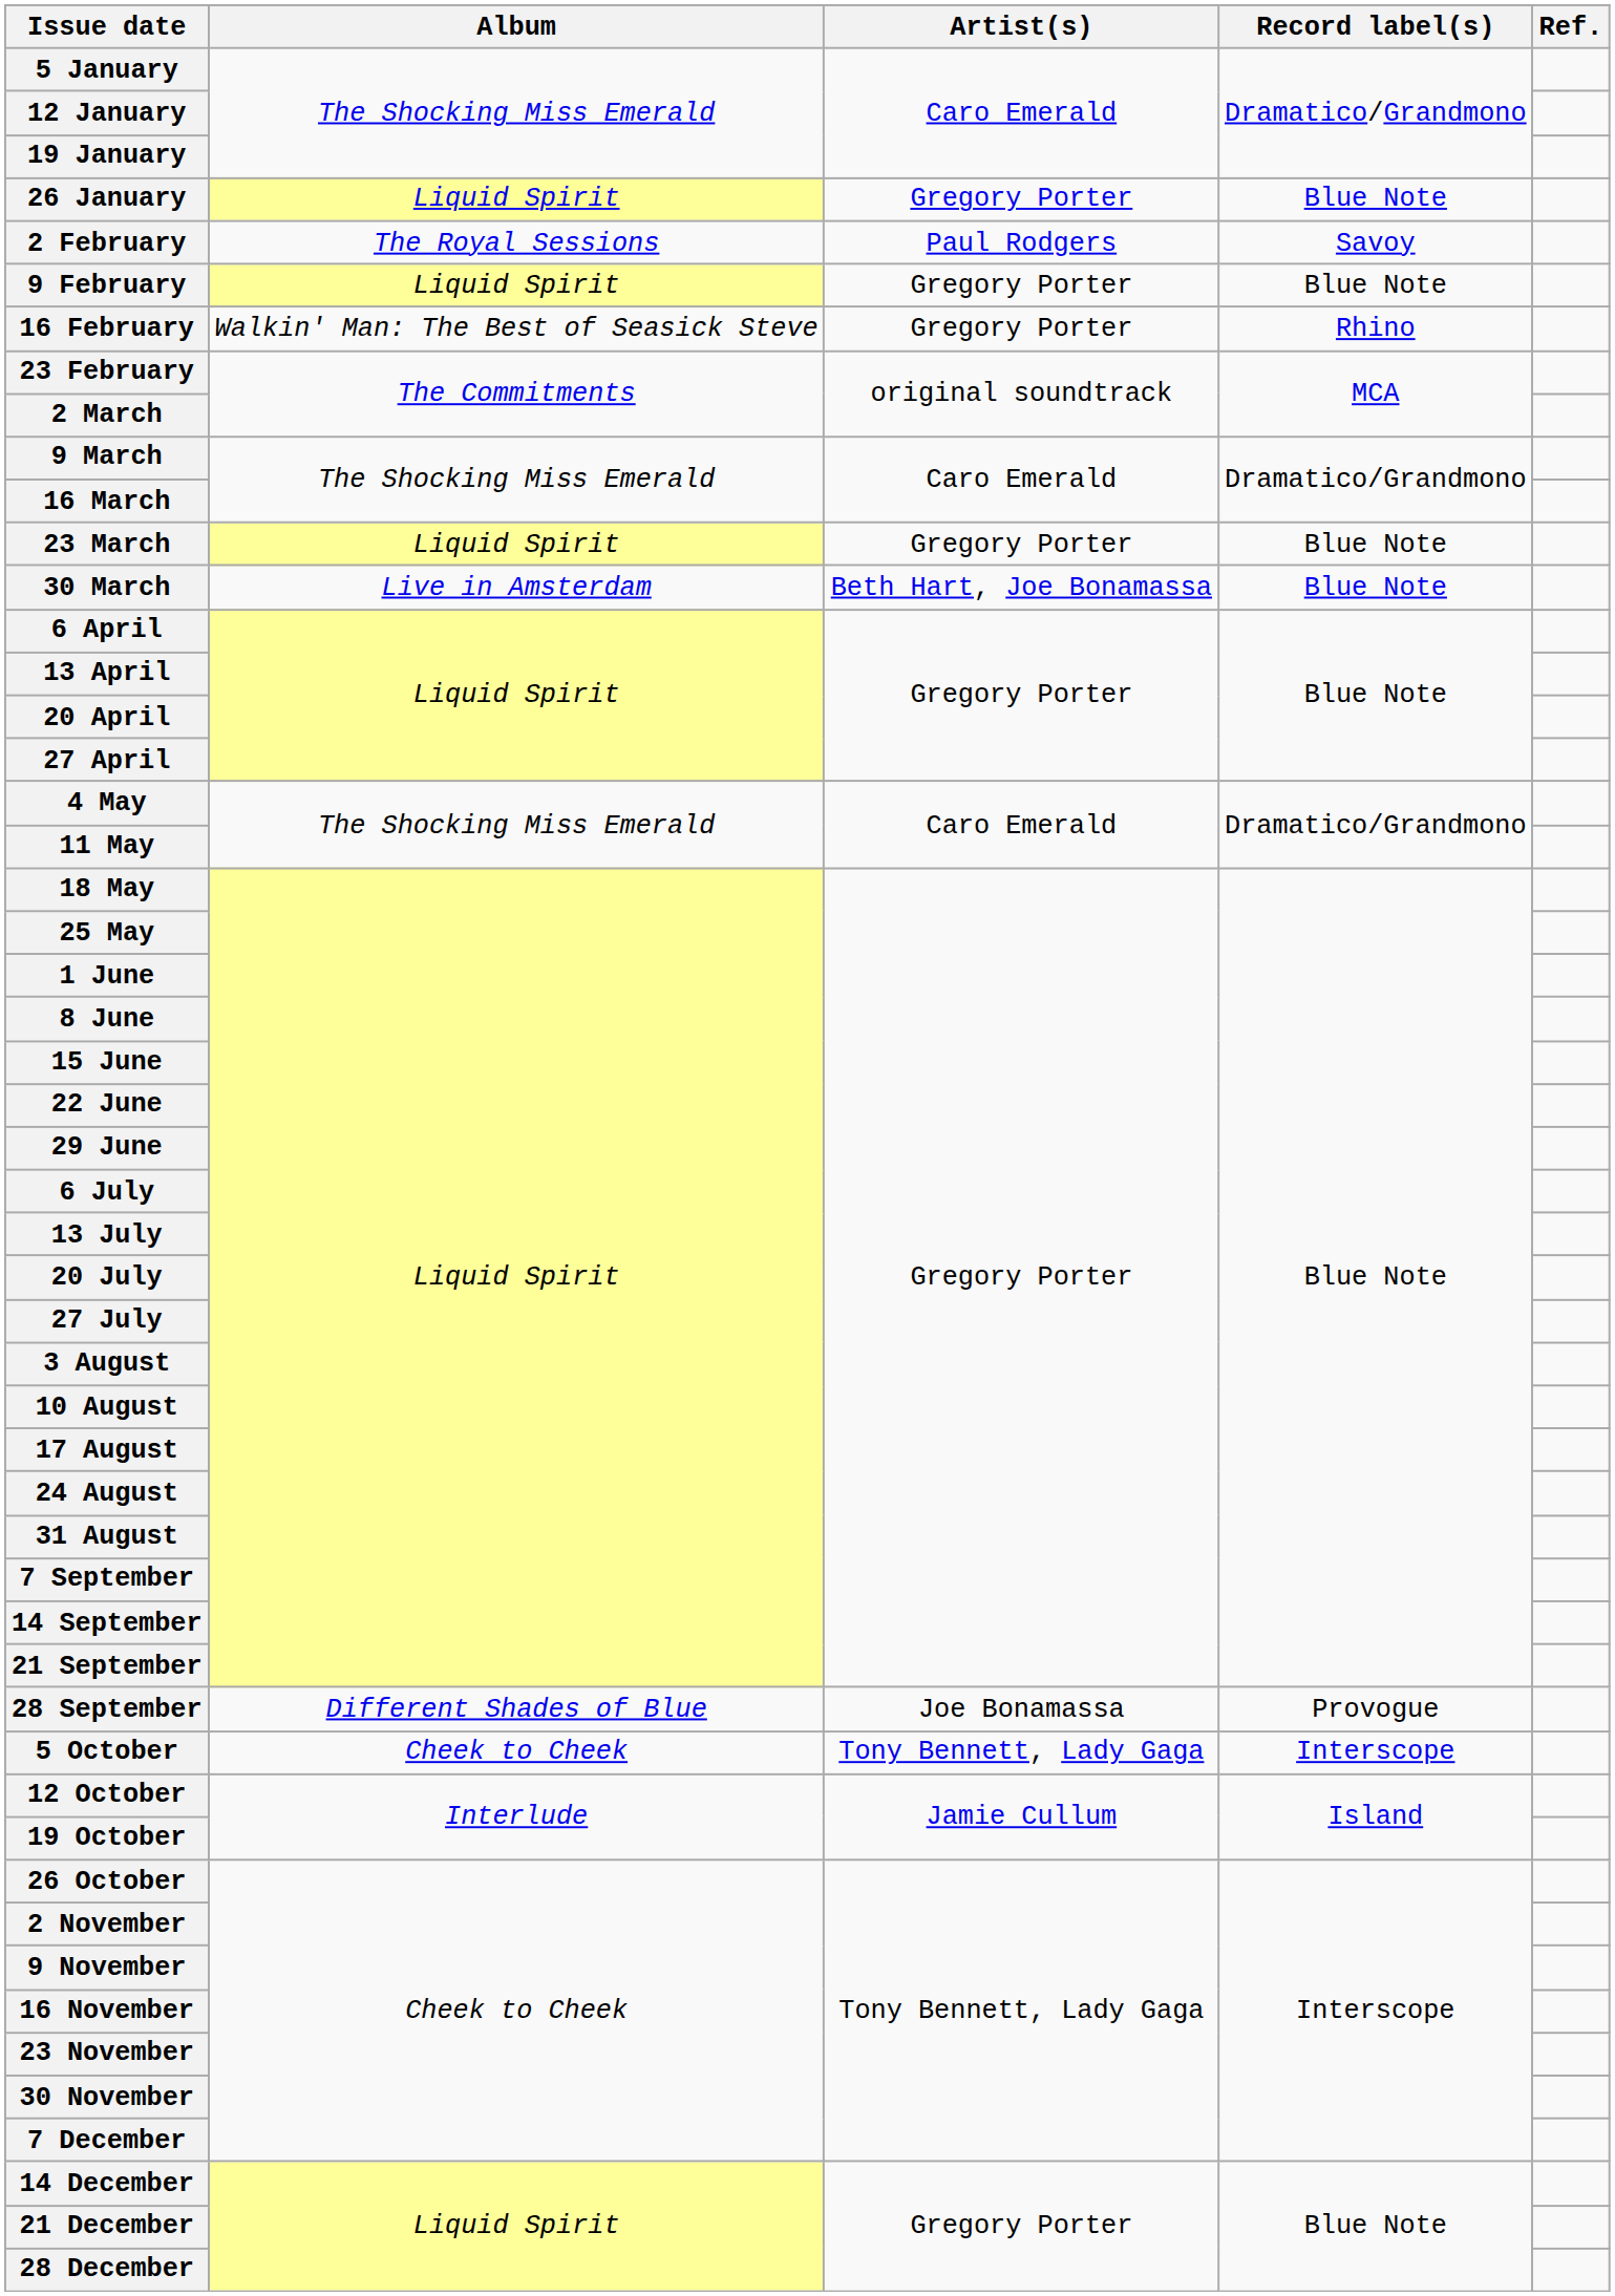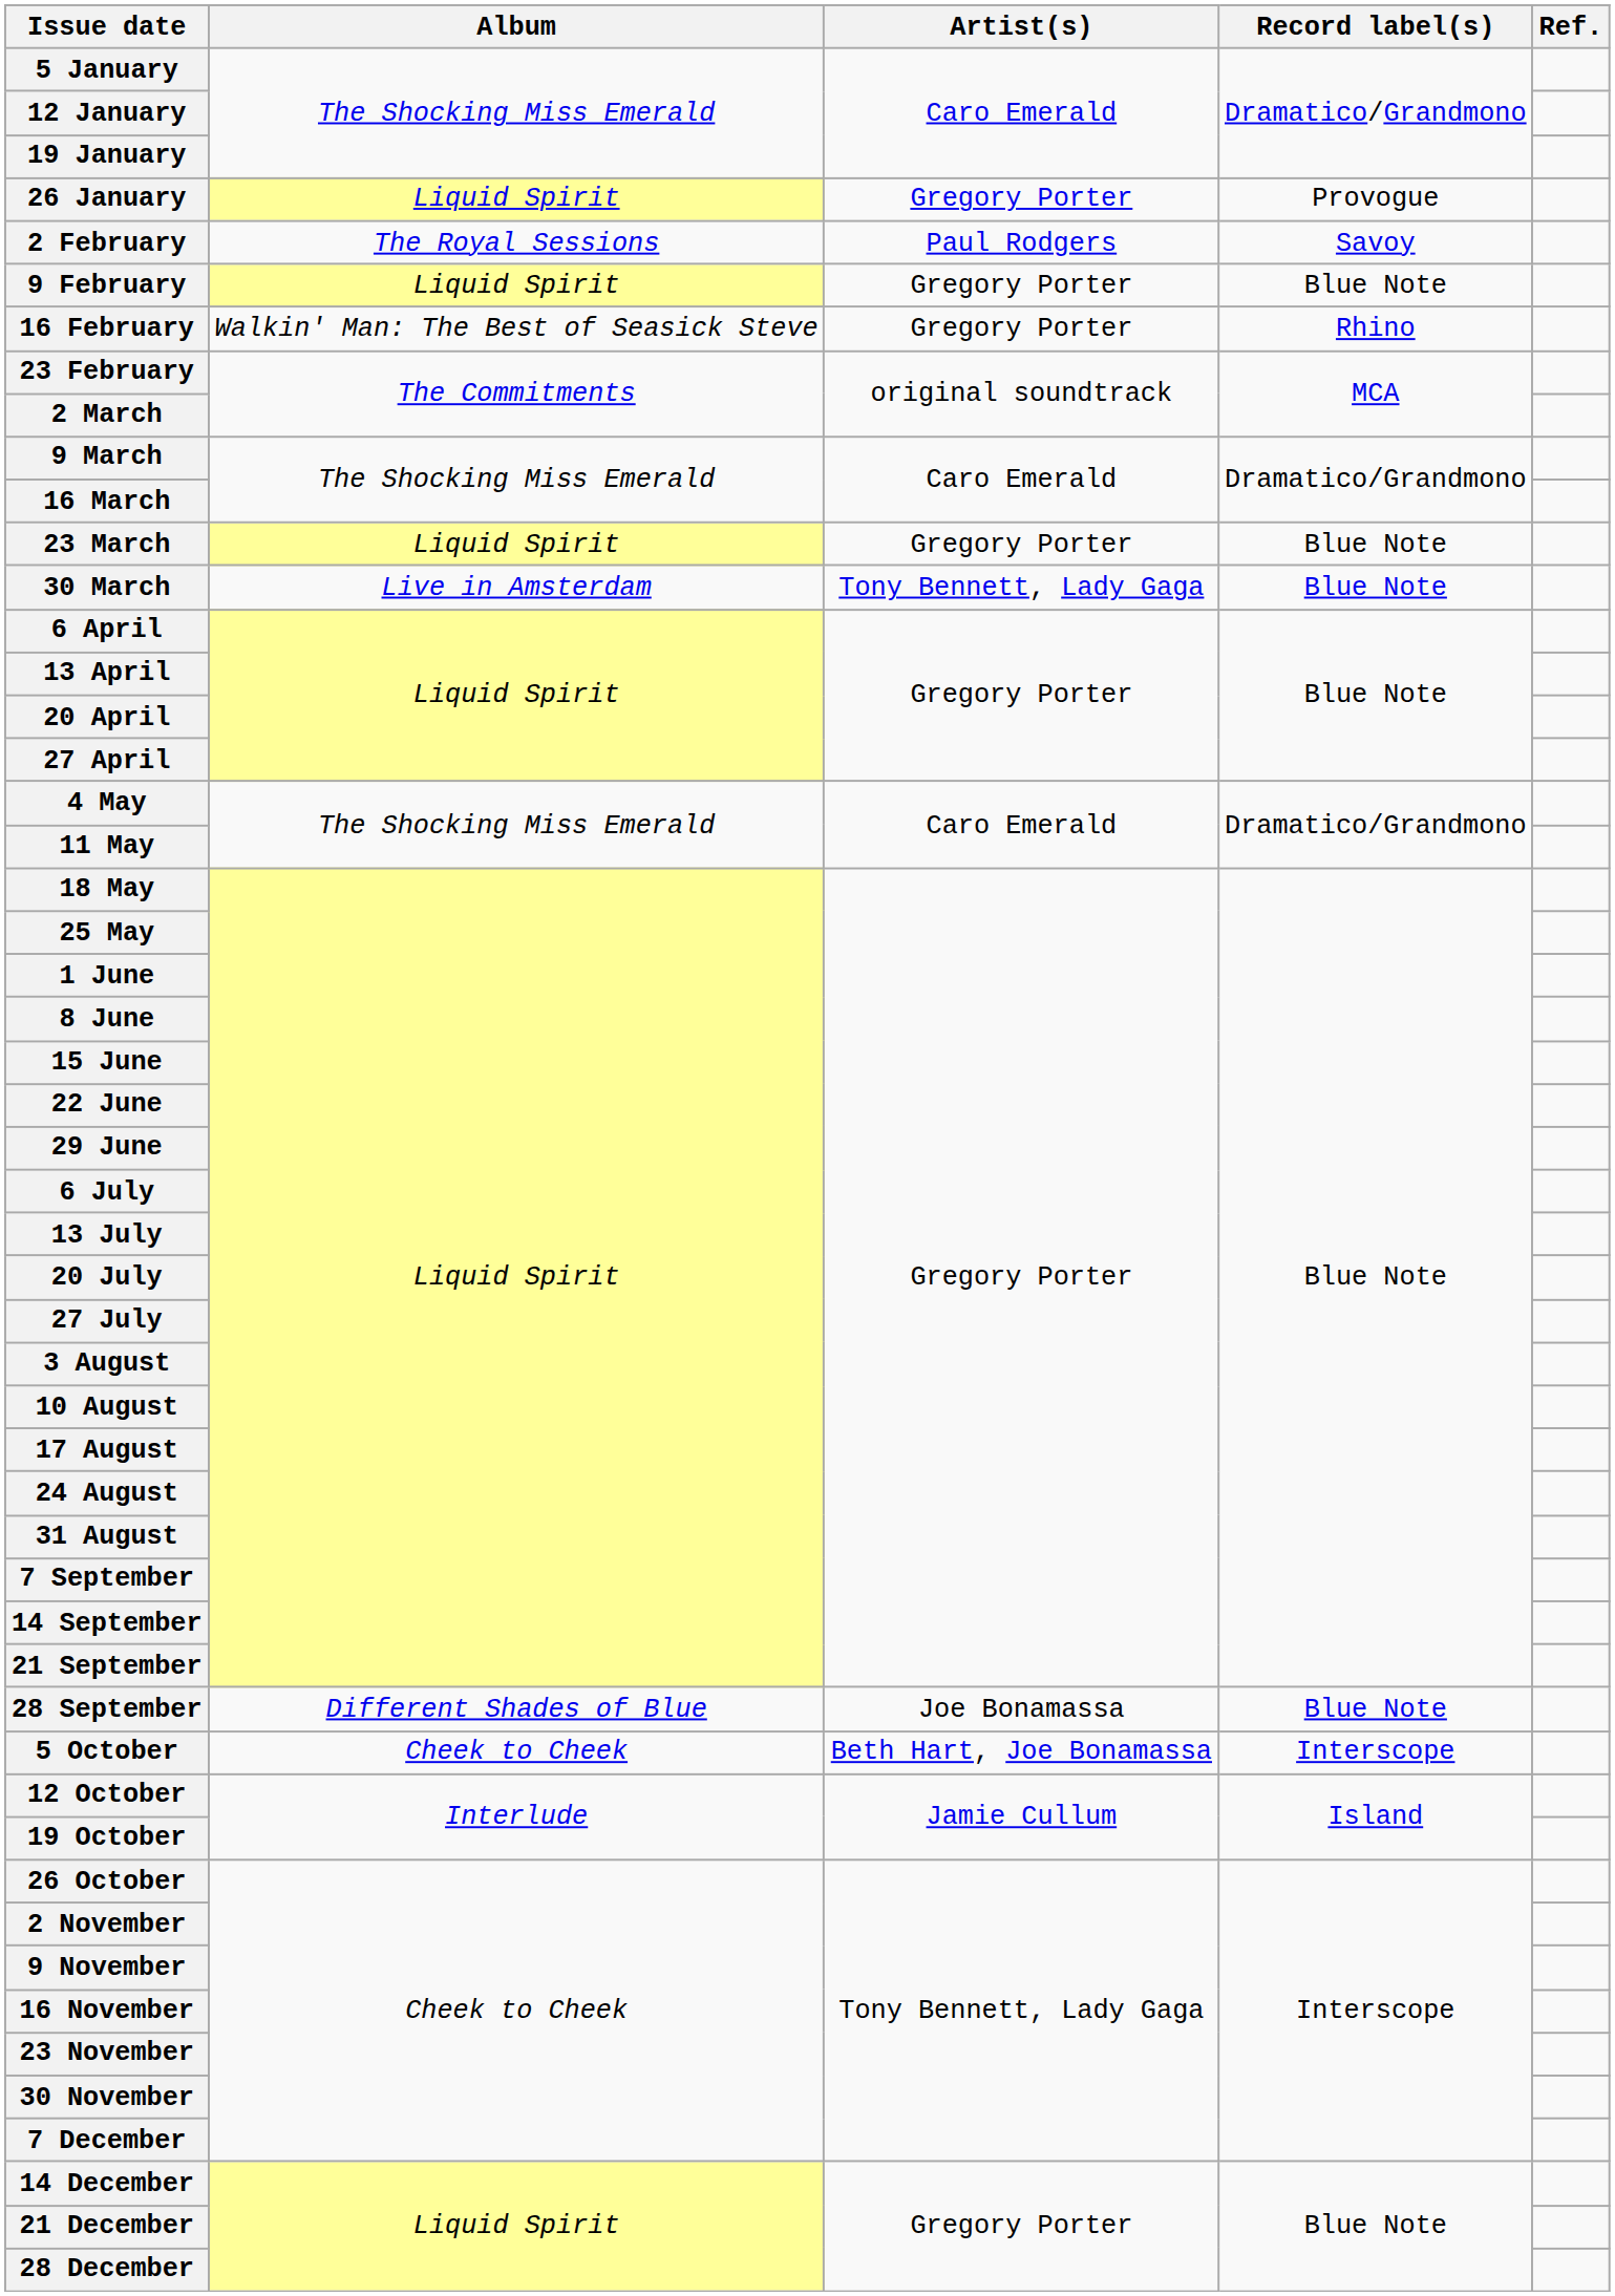 <table class="wikitable plainrowheaders" style="text-align:center">
 <tr>
 <th scope="col">Issue date</th>
 <th scope="col">Album</th>
 <th scope="col">Artist(s)</th>
 <th scope="col">Record label(s)</th>
 <th scope="col">Ref.</th>
 </tr>
 <tr>
 <th scope="row">5 January</th>
 <td rowspan="3"><em><a href='#'>The Shocking Miss Emerald</a></em></td>
 <td rowspan="3"><a href='#'>Caro Emerald</a></td>
 <td rowspan="3"><a href='#'>Dramatico</a>/<a href='#'>Grandmono</a></td>
 <td></td>
 </tr>
 <tr>
 <th scope="row">12 January</th>
 <td></td>
 </tr>
 <tr>
 <th scope="row">19 January</th>
 <td></td>
 </tr>
 <tr>
 <th scope="row">26 January</th>
 <td style="background-color:#FFFF99"><em><a href='#'>Liquid Spirit</a></em> </td>
 <td><a href='#'>Gregory Porter</a></td>
-<td><a href='#'>Blue Note</a></td>
+<td>Provogue</td>
 <td></td>
 </tr>
 <tr>
 <th scope="row">2 February</th>
 <td><em><a href='#'>The Royal Sessions</a></em></td>
 <td><a href='#'>Paul Rodgers</a></td>
 <td><a href='#'>Savoy</a></td>
 <td></td>
 </tr>
 <tr>
 <th scope="row">9 February</th>
 <td style="background-color:#FFFF99"><em>Liquid Spirit</em> </td>
 <td>Gregory Porter</td>
 <td>Blue Note</td>
 <td></td>
 </tr>
 <tr>
 <th scope="row">16 February</th>
 <td><em>Walkin' Man: The Best of Seasick Steve</em></td>
 <td>Gregory Porter</td>
 <td><a href='#'>Rhino</a></td>
 <td></td>
 </tr>
 <tr>
 <th scope="row">23 February</th>
 <td rowspan="2"><em><a href='#'>The Commitments</a></em></td>
 <td rowspan="2">original soundtrack</td>
 <td rowspan="2"><a href='#'>MCA</a></td>
 <td></td>
 </tr>
 <tr>
 <th scope="row">2 March</th>
 <td></td>
 </tr>
 <tr>
 <th scope="row">9 March</th>
 <td rowspan="2"><em>The Shocking Miss Emerald</em></td>
 <td rowspan="2">Caro Emerald</td>
 <td rowspan="2">Dramatico/Grandmono</td>
 <td></td>
 </tr>
 <tr>
 <th scope="row">16 March</th>
 <td></td>
 </tr>
 <tr>
 <th scope="row">23 March</th>
 <td style="background-color:#FFFF99"><em>Liquid Spirit</em> </td>
 <td>Gregory Porter</td>
 <td>Blue Note</td>
 <td></td>
 </tr>
 <tr>
 <th scope="row">30 March</th>
 <td><em><a href='#'>Live in Amsterdam</a></em></td>
-<td><a href='#'>Beth Hart</a>, <a href='#'>Joe Bonamassa</a></td>
+<td><a href='#'>Tony Bennett</a>, <a href='#'>Lady Gaga</a></td>
 <td><a href='#'>Blue Note</a></td>
 <td></td>
 </tr>
 <tr>
 <th scope="row">6 April</th>
 <td rowspan="4" style="background-color:#FFFF99"><em>Liquid Spirit</em> </td>
 <td rowspan="4">Gregory Porter</td>
 <td rowspan="4">Blue Note</td>
 <td></td>
 </tr>
 <tr>
 <th scope="row">13 April</th>
 <td></td>
 </tr>
 <tr>
 <th scope="row">20 April</th>
 <td></td>
 </tr>
 <tr>
 <th scope="row">27 April</th>
 <td></td>
 </tr>
 <tr>
 <th scope="row">4 May</th>
 <td rowspan="2"><em>The Shocking Miss Emerald</em></td>
 <td rowspan="2">Caro Emerald</td>
 <td rowspan="2">Dramatico/Grandmono</td>
 <td></td>
 </tr>
 <tr>
 <th scope="row">11 May</th>
 <td></td>
 </tr>
 <tr>
 <th scope="row">18 May</th>
 <td rowspan="19" style="background-color:#FFFF99"><em>Liquid Spirit</em> </td>
 <td rowspan="19">Gregory Porter</td>
 <td rowspan="19">Blue Note</td>
 <td></td>
 </tr>
 <tr>
 <th scope="row">25 May</th>
 <td></td>
 </tr>
 <tr>
 <th scope="row">1 June</th>
 <td></td>
 </tr>
 <tr>
 <th scope="row">8 June</th>
 <td></td>
 </tr>
 <tr>
 <th scope="row">15 June</th>
 <td></td>
 </tr>
 <tr>
 <th scope="row">22 June</th>
 <td></td>
 </tr>
 <tr>
 <th scope="row">29 June</th>
 <td></td>
 </tr>
 <tr>
 <th scope="row">6 July</th>
 <td></td>
 </tr>
 <tr>
 <th scope="row">13 July</th>
 <td></td>
 </tr>
 <tr>
 <th scope="row">20 July</th>
 <td></td>
 </tr>
 <tr>
 <th scope="row">27 July</th>
 <td></td>
 </tr>
 <tr>
 <th scope="row">3 August</th>
 <td></td>
 </tr>
 <tr>
 <th scope="row">10 August</th>
 <td></td>
 </tr>
 <tr>
 <th scope="row">17 August</th>
 <td></td>
 </tr>
 <tr>
 <th scope="row">24 August</th>
 <td></td>
 </tr>
 <tr>
 <th scope="row">31 August</th>
 <td></td>
 </tr>
 <tr>
 <th scope="row">7 September</th>
 <td></td>
 </tr>
 <tr>
 <th scope="row">14 September</th>
 <td></td>
 </tr>
 <tr>
 <th scope="row">21 September</th>
 <td></td>
 </tr>
 <tr>
 <th scope="row">28 September</th>
 <td><em><a href='#'>Different Shades of Blue</a></em></td>
 <td>Joe Bonamassa</td>
-<td>Provogue</td>
+<td><a href='#'>Blue Note</a></td>
 <td></td>
 </tr>
 <tr>
 <th scope="row">5 October</th>
 <td><em><a href='#'>Cheek to Cheek</a></em></td>
-<td><a href='#'>Tony Bennett</a>, <a href='#'>Lady Gaga</a></td>
+<td><a href='#'>Beth Hart</a>, <a href='#'>Joe Bonamassa</a></td>
 <td><a href='#'>Interscope</a></td>
 <td></td>
 </tr>
 <tr>
 <th scope="row">12 October</th>
 <td rowspan="2"><em><a href='#'>Interlude</a></em></td>
 <td rowspan="2"><a href='#'>Jamie Cullum</a></td>
 <td rowspan="2"><a href='#'>Island</a></td>
 <td></td>
 </tr>
 <tr>
 <th scope="row">19 October</th>
 <td></td>
 </tr>
 <tr>
 <th scope="row">26 October</th>
 <td rowspan="7"><em>Cheek to Cheek</em></td>
 <td rowspan="7">Tony Bennett, Lady Gaga</td>
 <td rowspan="7">Interscope</td>
 <td></td>
 </tr>
 <tr>
 <th scope="row">2 November</th>
 <td></td>
 </tr>
 <tr>
 <th scope="row">9 November</th>
 <td></td>
 </tr>
 <tr>
 <th scope="row">16 November</th>
 <td></td>
 </tr>
 <tr>
 <th scope="row">23 November</th>
 <td></td>
 </tr>
 <tr>
 <th scope="row">30 November</th>
 <td></td>
 </tr>
 <tr>
 <th scope="row">7 December</th>
 <td></td>
 </tr>
 <tr>
 <th scope="row">14 December</th>
 <td rowspan="3" style="background-color:#FFFF99"><em>Liquid Spirit</em> </td>
 <td rowspan="3">Gregory Porter</td>
 <td rowspan="3">Blue Note</td>
 <td></td>
 </tr>
 <tr>
 <th scope="row">21 December</th>
 <td></td>
 </tr>
 <tr>
 <th scope="row">28 December</th>
 <td></td>
 </tr>
 </table>
